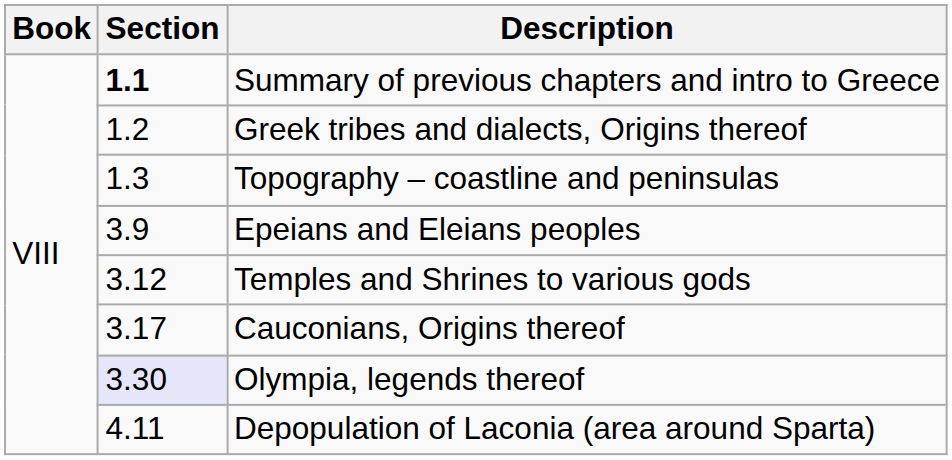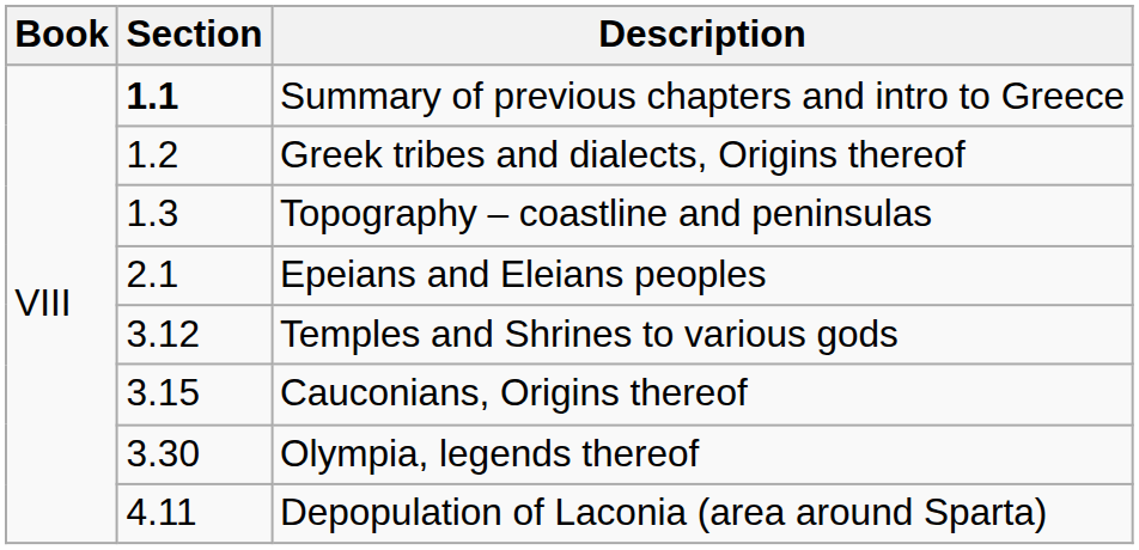 <table class="wikitable" style="max-width:45em;">
 <tr>
 <th>Book</th>
 <th>Section</th>
 <th>Description</th>
 </tr>
 <tr>
 <td rowspan="8">VIII</td>
 <td><strong>1.1</strong></td>
 <td>Summary of previous chapters and intro to Greece</td>
 </tr>
 <tr>
 <td>1.2</td>
 <td>Greek tribes and dialects, Origins thereof</td>
 </tr>
 <tr>
 <td>1.3</td>
 <td>Topography – coastline and peninsulas</td>
 </tr>
 <tr>
-<td>3.9</td>
+<td>2.1</td>
 <td>Epeians and Eleians peoples</td>
 </tr>
 <tr>
 <td>3.12</td>
 <td>Temples and Shrines to various gods</td>
 </tr>
 <tr>
-<td>3.17</td>
+<td>3.15</td>
 <td>Cauconians, Origins thereof</td>
 </tr>
 <tr>
-<td style="background: lavender;">3.30</td>
+<td>3.30</td>
 <td>Olympia, legends thereof</td>
 </tr>
 <tr>
 <td>4.11</td>
 <td>Depopulation of Laconia (area around Sparta)</td>
 </tr>
 </table>
